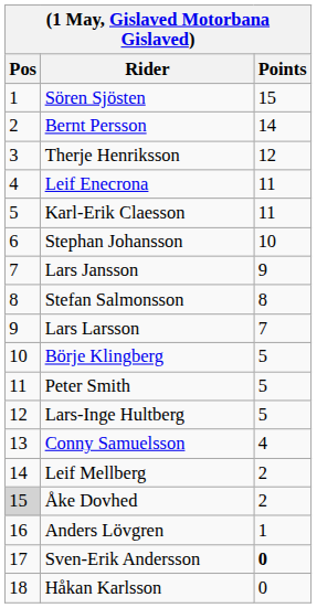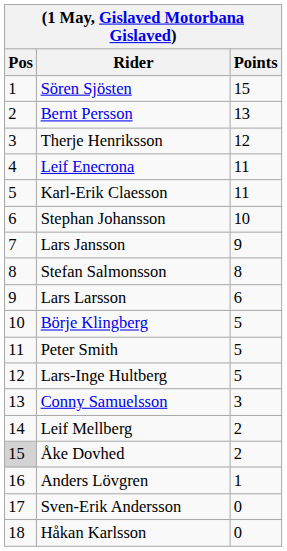 <table class="wikitable">
 <tr>
 <th colspan="6">(1 May, <a href='#'>Gislaved Motorbana</a><br><a href='#'>Gislaved</a>)</th>
 </tr>
 <tr>
 <th width=20>Pos</th>
 <th width=180>Rider</th>
 <th width=40>Points</th>
 </tr>
 <tr>
 <td>1</td>
 <td style="text-align:left;"><a href='#'>Sören Sjösten</a></td>
 <td>15</td>
 </tr>
 <tr>
 <td>2</td>
 <td style="text-align:left;"><a href='#'>Bernt Persson</a></td>
-<td>14</td>
+<td>13</td>
 </tr>
 <tr>
 <td>3</td>
 <td style="text-align:left;">Therje Henriksson</td>
 <td>12</td>
 </tr>
 <tr>
 <td>4</td>
 <td style="text-align:left;"><a href='#'>Leif Enecrona</a></td>
 <td>11</td>
 </tr>
 <tr>
 <td>5</td>
 <td style="text-align:left;">Karl-Erik Claesson</td>
 <td>11</td>
 </tr>
 <tr>
 <td>6</td>
 <td style="text-align:left;">Stephan Johansson</td>
 <td>10</td>
 </tr>
 <tr>
 <td>7</td>
 <td style="text-align:left;">Lars Jansson</td>
 <td>9</td>
 </tr>
 <tr>
 <td>8</td>
 <td style="text-align:left;">Stefan Salmonsson</td>
 <td>8</td>
 </tr>
 <tr>
 <td>9</td>
 <td style="text-align:left;">Lars Larsson</td>
-<td>7</td>
+<td>6</td>
 </tr>
 <tr>
 <td>10</td>
 <td style="text-align:left;"><a href='#'>Börje Klingberg</a></td>
 <td>5</td>
 </tr>
 <tr>
 <td>11</td>
 <td style="text-align:left;">Peter Smith</td>
 <td>5</td>
 </tr>
 <tr>
 <td>12</td>
 <td style="text-align:left;">Lars-Inge Hultberg</td>
 <td>5</td>
 </tr>
 <tr>
 <td>13</td>
 <td style="text-align:left;"><a href='#'>Conny Samuelsson</a></td>
-<td>4</td>
+<td>3</td>
 </tr>
 <tr>
 <td>14</td>
 <td style="text-align:left;">Leif Mellberg</td>
 <td>2</td>
 </tr>
 <tr>
 <td style="background: lightgrey;">15</td>
 <td style="text-align:left;">Åke Dovhed</td>
 <td>2</td>
 </tr>
 <tr>
 <td>16</td>
 <td style="text-align:left;">Anders Lövgren</td>
 <td>1</td>
 </tr>
 <tr>
 <td>17</td>
 <td style="text-align:left;">Sven-Erik Andersson</td>
-<td><strong>0</strong></td>
+<td>0</td>
 </tr>
 <tr>
 <td>18</td>
 <td style="text-align:left;">Håkan Karlsson</td>
 <td>0</td>
 </tr>
 </table>
